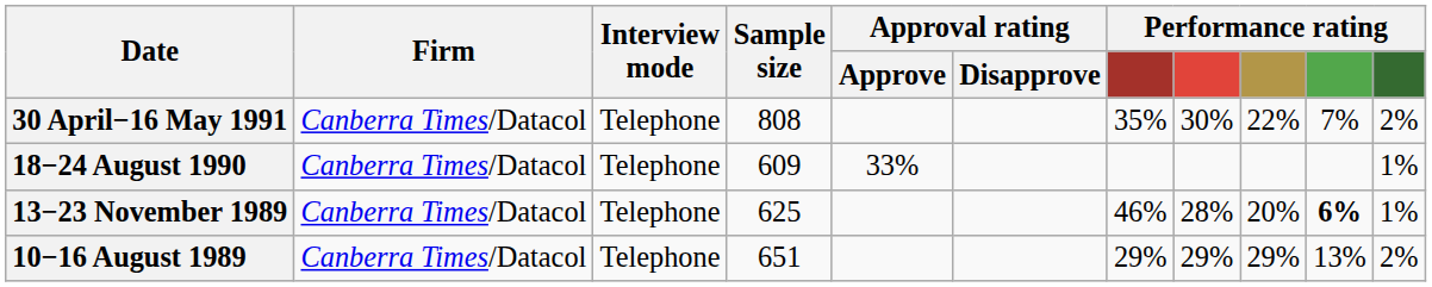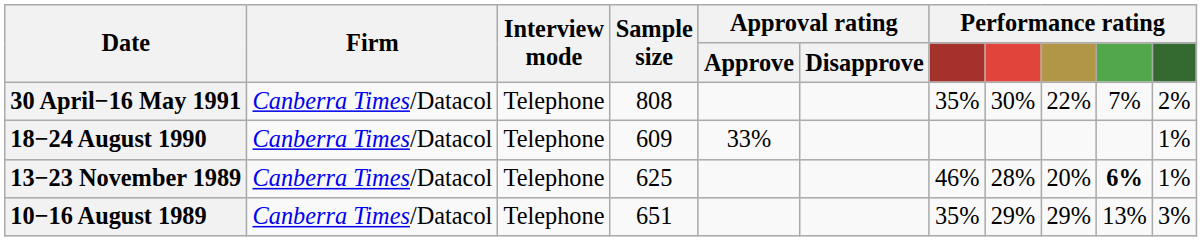 <table class="nowrap wikitable sortable tpl-blanktable" style=text-align:center;font-size:100%>
 <tr>
 <th rowspan=2>Date</th>
 <th rowspan=2>Firm</th>
 <th class=unsortable; rowspan=2>Interview<br>mode</th>
 <th class=unsortable; rowspan=2>Sample<br>size</th>
 <th class=unsortable; colspan=2>Approval rating</th>
 <th class=unsortable; colspan=5>Performance rating</th>
 </tr>
 <tr>
 <th class="unsortable">Approve</th>
 <th class="unsortable">Disapprove</th>
 <th class="unsortable" style=background:#A4312A><span></span></th>
 <th class="unsortable" style=background:#E1443A><span></span></th>
 <th class="unsortable" style=background:#B29648><span></span></th>
 <th class="unsortable" style=background:#52A74B><span></span></th>
 <th class="unsortable" style=background:#346A30><span></span></th>
 </tr>
 <tr>
 <th style=text-align:left>30 April−16 May 1991</th>
 <td style=text-align:left><em><a href='#'>Canberra Times</a></em>/Datacol</td>
 <td>Telephone</td>
 <td>808</td>
 <td></td>
 <td></td>
 <td>35%</td>
 <td>30%</td>
 <td>22%</td>
 <td>7%</td>
 <td>2%</td>
 </tr>
 <tr>
 <th style=text-align:left>18−24 August 1990</th>
 <td style=text-align:left><em><a href='#'>Canberra Times</a></em>/Datacol</td>
 <td>Telephone</td>
 <td>609</td>
 <td>33%</td>
 <td></td>
 <td></td>
 <td></td>
 <td></td>
 <td></td>
 <td>1%</td>
 </tr>
 <tr>
 <th style=text-align:left>13−23 November 1989</th>
 <td style=text-align:left><em><a href='#'>Canberra Times</a></em>/Datacol</td>
 <td>Telephone</td>
 <td>625</td>
 <td></td>
 <td></td>
 <td>46%</td>
 <td>28%</td>
 <td>20%</td>
 <td><strong>6%</strong></td>
 <td>1%</td>
 </tr>
 <tr>
 <th style=text-align:left>10−16 August 1989</th>
 <td style=text-align:left><em><a href='#'>Canberra Times</a></em>/Datacol</td>
 <td>Telephone</td>
 <td>651</td>
 <td></td>
 <td></td>
-<td>29%</td>
+<td>35%</td>
 <td>29%</td>
 <td>29%</td>
 <td>13%</td>
-<td>2%</td>
+<td>3%</td>
 </tr>
 </table>
